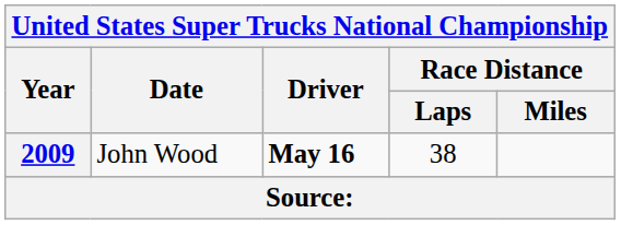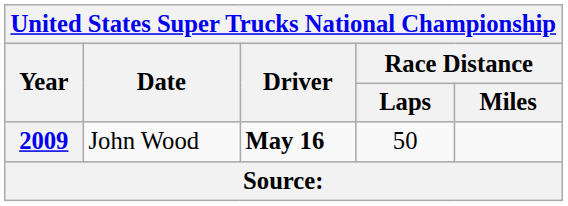 <table class="wikitable">
 <tr>
 <th colspan="5"><a href='#'>United States Super Trucks National Championship</a></th>
 </tr>
 <tr>
 <th rowspan="2">Year</th>
 <th rowspan="2">Date</th>
 <th rowspan="2">Driver</th>
 <th colspan="2">Race Distance</th>
 </tr>
 <tr>
 <th>Laps</th>
 <th>Miles</th>
 </tr>
 <tr>
 <th><a href='#'>2009</a></th>
 <td>John Wood</td>
 <td><strong>May 16</strong></td>
-<td align="center">38</td>
+<td align="center">50</td>
 <td align="center"></td>
 </tr>
 <tr>
 <th colspan="5">Source: </th>
 </tr>
 </table>
